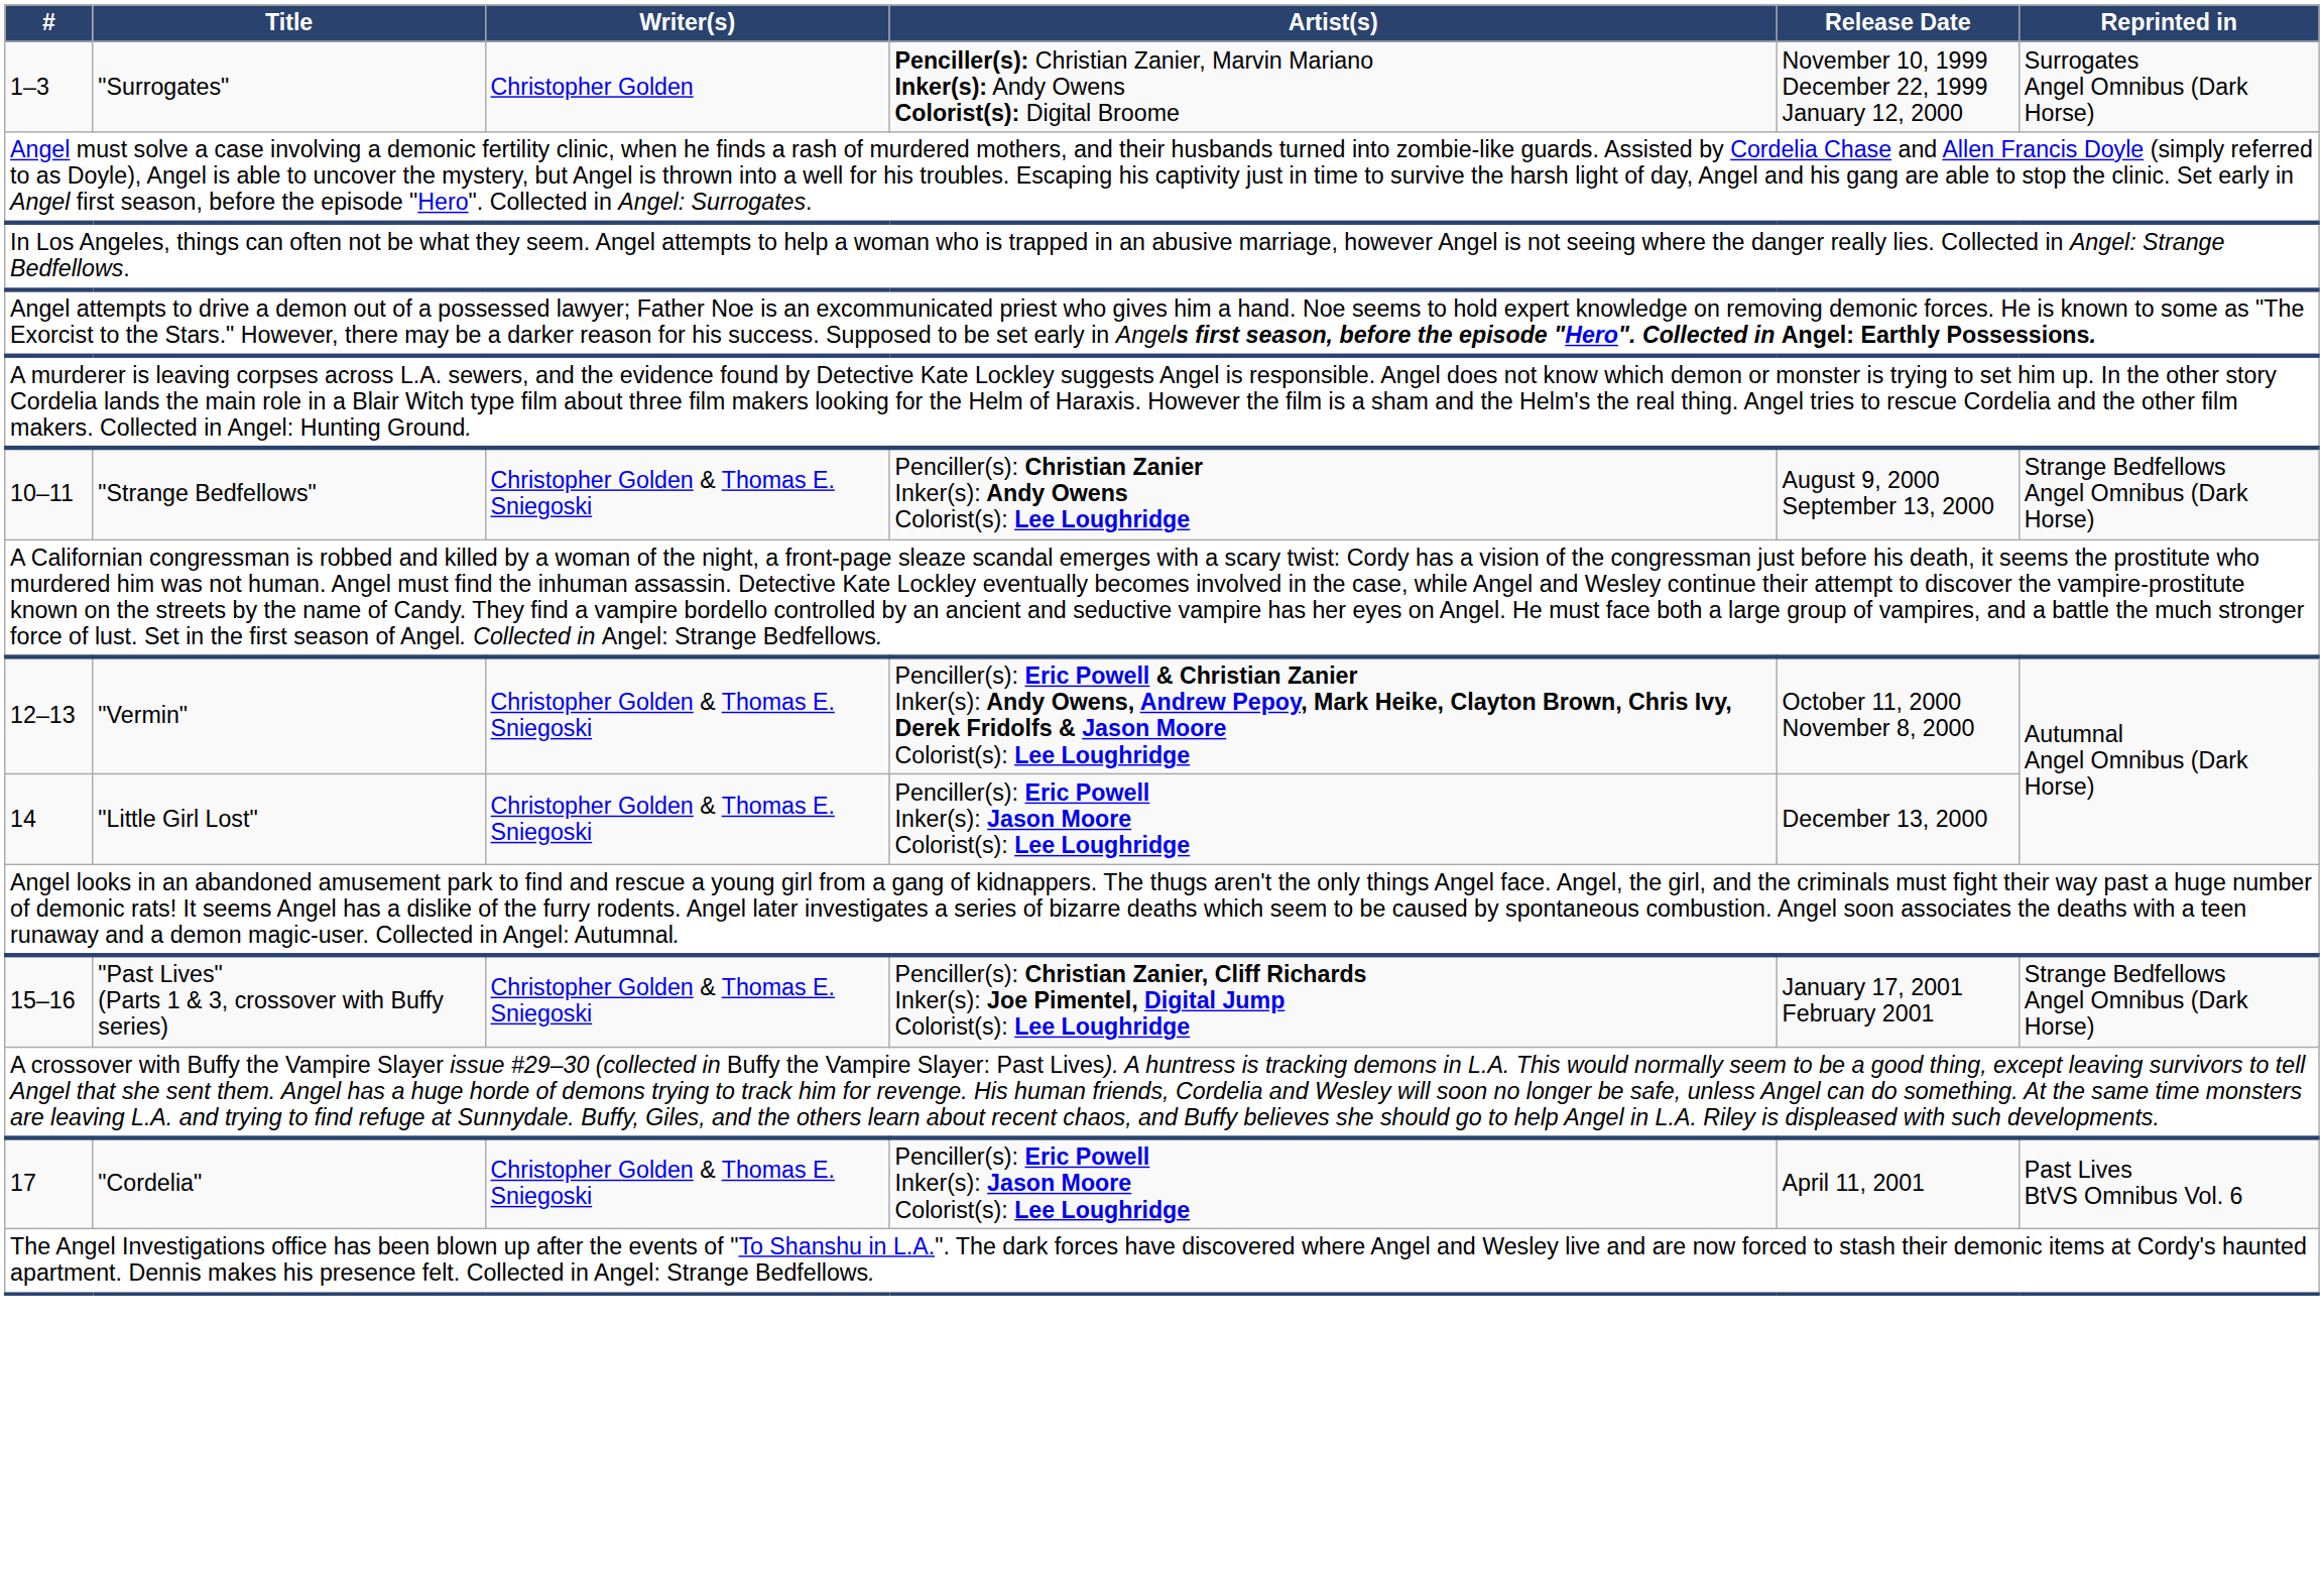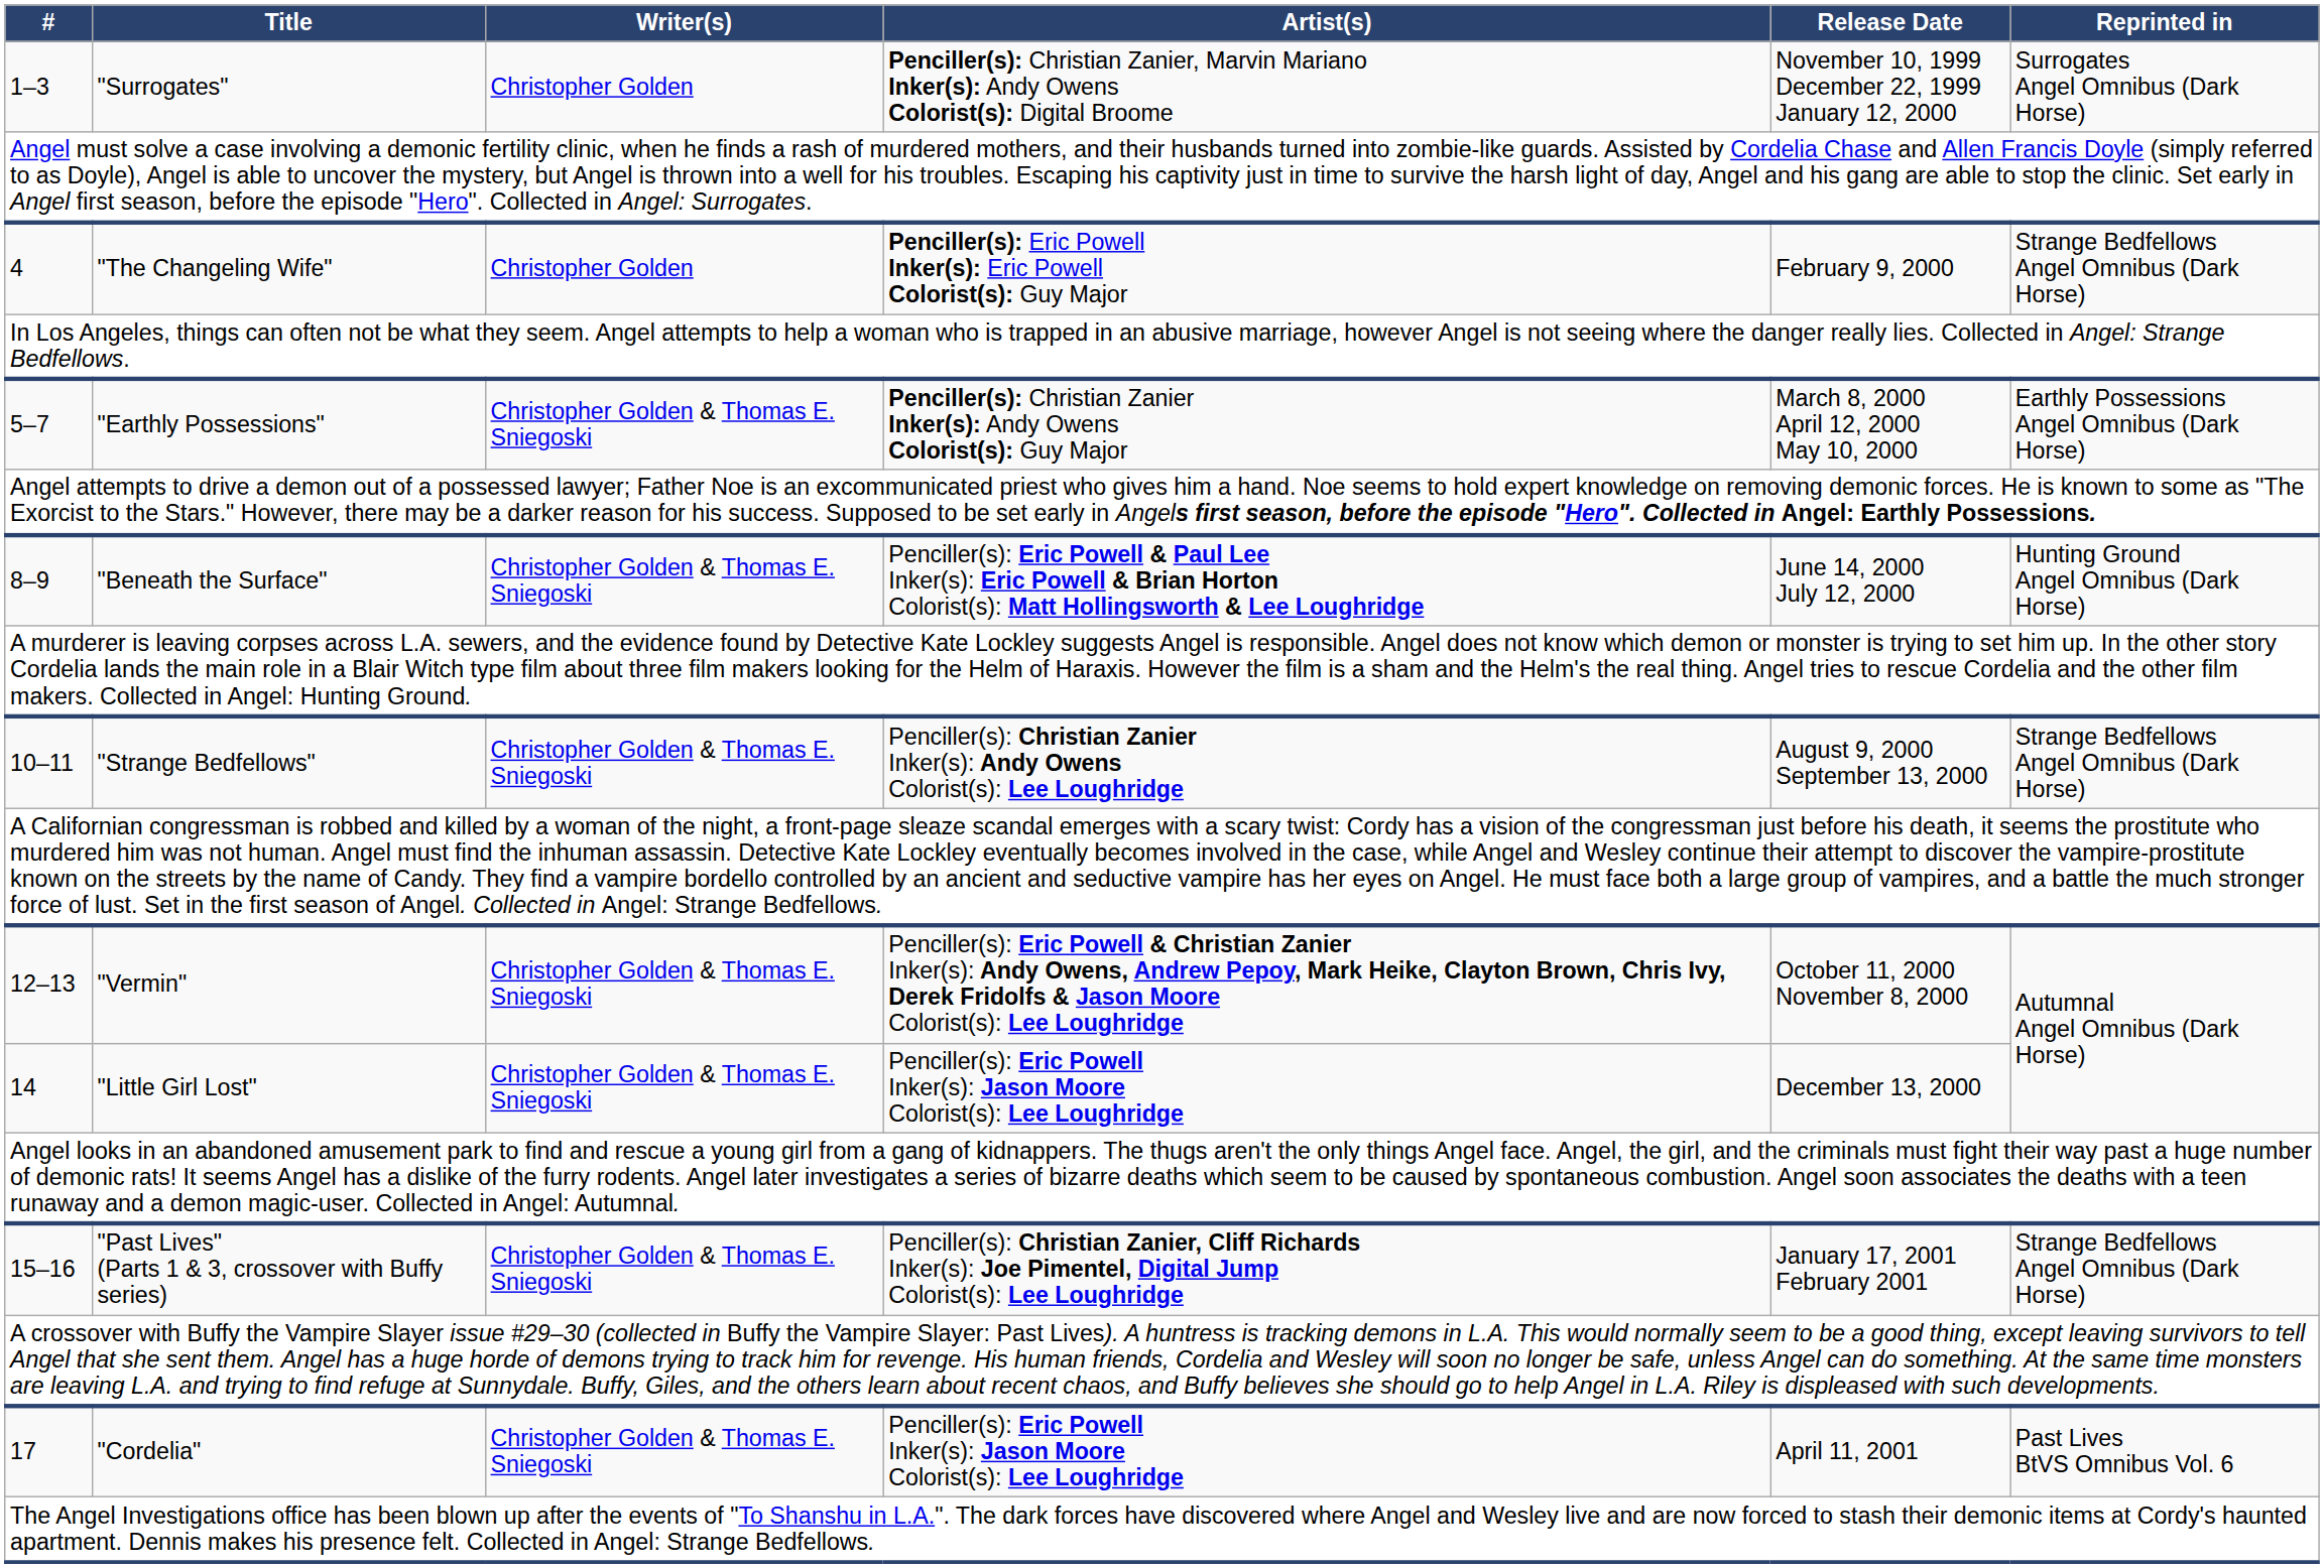 <table style="width: 100%;" class="wikitable">
 <tr>
 <th style="background: #2A426E; color: white;">#</th>
 <th style="background: #2A426E; color: white;">Title</th>
 <th style="background: #2A426E; color: white;">Writer(s)</th>
 <th style="background: #2A426E; color: white;">Artist(s)</th>
 <th style="background: #2A426E; color: white;">Release Date</th>
 <th style="background: #2A426E; color: white;">Reprinted in</th>
 </tr>
 <tr>
 <td>1–3</td>
 <td>"Surrogates"</td>
 <td><a href='#'>Christopher Golden</a></td>
 <td><strong>Penciller(s):</strong> Christian Zanier, Marvin Mariano<br><strong>Inker(s):</strong> Andy Owens<br><strong>Colorist(s):</strong> Digital Broome</td>
 <td>November 10, 1999<br>December 22, 1999<br>January 12, 2000</td>
 <td>Surrogates<br>Angel Omnibus (Dark Horse)</td>
 </tr>
 <tr>
 <td style="text-align:left; font-weight:normal; background:#fff; border-bottom:3px solid #2a426e;" colspan="6"><a href='#'>Angel</a> must solve a case involving a demonic fertility clinic, when he finds a rash of murdered mothers, and their husbands turned into zombie-like guards. Assisted by <a href='#'>Cordelia Chase</a> and <a href='#'>Allen Francis Doyle</a> (simply referred to as Doyle), Angel is able to uncover the mystery, but Angel is thrown into a well for his troubles. Escaping his captivity just in time to survive the harsh light of day, Angel and his gang are able to stop the clinic. Set early in <em>Angel</em> first season, before the episode "<a href='#'>Hero</a>". Collected in <em>Angel: Surrogates</em>.</td>
 </tr>
 <tr>
+<td>4</td>
+<td>"The Changeling Wife"</td>
+<td><a href='#'>Christopher Golden</a></td>
+<td><strong>Penciller(s):</strong> <a href='#'>Eric Powell</a><br><strong>Inker(s):</strong> <a href='#'>Eric Powell</a><br><strong>Colorist(s):</strong> Guy Major</td>
+<td>February 9, 2000</td>
+<td>Strange Bedfellows<br>Angel Omnibus (Dark Horse)</td>
+</tr>
+<tr>
 <td style="text-align:left; font-weight:normal; background:#fff; border-bottom:3px solid #2a426e;" colspan="6">In Los Angeles, things can often not be what they seem. Angel attempts to help a woman who is trapped in an abusive marriage, however Angel is not seeing where the danger really lies. Collected in <em>Angel: Strange Bedfellows</em>.</td>
 </tr>
 <tr>
+<td>5–7</td>
+<td>"Earthly Possessions"</td>
+<td><a href='#'>Christopher Golden</a> & <a href='#'>Thomas E. Sniegoski</a></td>
+<td><strong>Penciller(s):</strong> Christian Zanier<br><strong>Inker(s):</strong> Andy Owens<br><strong>Colorist(s):</strong> Guy Major</td>
+<td>March 8, 2000<br>April 12, 2000<br>May 10, 2000</td>
+<td>Earthly Possessions<br>Angel Omnibus (Dark Horse)</td>
+</tr>
+<tr>
 <td style="text-align:left; font-weight:normal; background:#fff; border-bottom:3px solid #2a426e;" colspan="6">Angel attempts to drive a demon out of a possessed lawyer; Father Noe is an excommunicated priest who gives him a hand. Noe seems to hold expert knowledge on removing demonic forces. He is known to some as "The Exorcist to the Stars." However, there may be a darker reason for his success. Supposed to be set early in <em>Angel<strong>s first season, before the episode "<a href='#'>Hero</a>". Collected in </em>Angel: Earthly Possessions<em>.</td>
+</tr>
+<tr>
+<td>8–9</td>
+<td>"Beneath the Surface"</td>
+<td><a href='#'>Christopher Golden</a> & <a href='#'>Thomas E. Sniegoski</a></td>
+<td></strong>Penciller(s):<strong> <a href='#'>Eric Powell</a> & <a href='#'>Paul Lee</a><br></strong>Inker(s):<strong> <a href='#'>Eric Powell</a> & Brian Horton<br></strong>Colorist(s):<strong> <a href='#'>Matt Hollingsworth</a> & <a href='#'>Lee Loughridge</a></td>
+<td>June 14, 2000<br>July 12, 2000</td>
+<td>Hunting Ground<br>Angel Omnibus (Dark Horse)</td>
 </tr>
 <tr>
 <td style="text-align:left; font-weight:normal; background:#fff; border-bottom:3px solid #2a426e;" colspan="6">A murderer is leaving corpses across L.A. sewers, and the evidence found by Detective Kate Lockley suggests Angel is responsible. Angel does not know which demon or monster is trying to set him up. In the other story Cordelia lands the main role in a Blair Witch type film about three film makers looking for the Helm of Haraxis. However the film is a sham and the Helm's the real thing. Angel tries to rescue Cordelia and the other film makers. Collected in </em>Angel: Hunting Ground<em>.</td>
 </tr>
 <tr>
 <td>10–11</td>
 <td>"Strange Bedfellows"</td>
 <td><a href='#'>Christopher Golden</a> & <a href='#'>Thomas E. Sniegoski</a></td>
 <td></strong>Penciller(s):<strong> Christian Zanier<br></strong>Inker(s):<strong> Andy Owens<br></strong>Colorist(s):<strong> <a href='#'>Lee Loughridge</a></td>
 <td>August 9, 2000<br>September 13, 2000</td>
 <td>Strange Bedfellows<br>Angel Omnibus (Dark Horse)</td>
 </tr>
 <tr>
 <td style="text-align:left; font-weight:normal; background:#fff; border-bottom:3px solid #2a426e;" colspan="6">A Californian congressman is robbed and killed by a woman of the night, a front-page sleaze scandal emerges with a scary twist: Cordy has a vision of the congressman just before his death, it seems the prostitute who murdered him was not human. Angel must find the inhuman assassin. Detective Kate Lockley eventually becomes involved in the case, while Angel and Wesley continue their attempt to discover the vampire-prostitute known on the streets by the name of Candy. They find a vampire bordello controlled by an ancient and seductive vampire has her eyes on Angel. He must face both a large group of vampires, and a battle the much stronger force of lust. Set in the first season of </em>Angel<em>. Collected in </em>Angel: Strange Bedfellows<em>.</td>
 </tr>
 <tr>
 <td>12–13</td>
 <td>"Vermin"</td>
 <td><a href='#'>Christopher Golden</a> & <a href='#'>Thomas E. Sniegoski</a></td>
 <td></strong>Penciller(s):<strong> <a href='#'>Eric Powell</a> & Christian Zanier<br></strong>Inker(s):<strong> Andy Owens, <a href='#'>Andrew Pepoy</a>, Mark Heike, Clayton Brown, Chris Ivy, Derek Fridolfs & <a href='#'>Jason Moore</a><br></strong>Colorist(s):<strong> <a href='#'>Lee Loughridge</a></td>
 <td>October 11, 2000<br>November 8, 2000</td>
 <td rowspan="2">Autumnal<br>Angel Omnibus (Dark Horse)</td>
 </tr>
 <tr>
 <td>14</td>
 <td>"Little Girl Lost"</td>
 <td><a href='#'>Christopher Golden</a> & <a href='#'>Thomas E. Sniegoski</a></td>
 <td></strong>Penciller(s):<strong> <a href='#'>Eric Powell</a><br></strong>Inker(s):<strong> <a href='#'>Jason Moore</a><br></strong>Colorist(s):<strong> <a href='#'>Lee Loughridge</a></td>
 <td>December 13, 2000</td>
 </tr>
 <tr>
 <td style="text-align:left; font-weight:normal; background:#fff; border-bottom:3px solid #2a426e;" colspan="6">Angel looks in an abandoned amusement park to find and rescue a young girl from a gang of kidnappers. The thugs aren't the only things Angel face. Angel, the girl, and the criminals must fight their way past a huge number of demonic rats! It seems Angel has a dislike of the furry rodents. Angel later investigates a series of bizarre deaths which seem to be caused by spontaneous combustion. Angel soon associates the deaths with a teen runaway and a demon magic-user. Collected in </em>Angel: Autumnal<em>.</td>
 </tr>
 <tr>
 <td>15–16</td>
 <td>"Past Lives"<br>(Parts 1 & 3, crossover with Buffy series)</td>
 <td><a href='#'>Christopher Golden</a> & <a href='#'>Thomas E. Sniegoski</a></td>
 <td></strong>Penciller(s):<strong> Christian Zanier, Cliff Richards<br></strong>Inker(s):<strong> Joe Pimentel, <a href='#'>Digital Jump</a><br></strong>Colorist(s):<strong> <a href='#'>Lee Loughridge</a></td>
 <td>January 17, 2001<br>February 2001</td>
 <td>Strange Bedfellows<br>Angel Omnibus (Dark Horse)</td>
 </tr>
 <tr>
 <td style="text-align:left; font-weight:normal; background:#fff; border-bottom:3px solid #2a426e;" colspan="6">A crossover with </em>Buffy the Vampire Slayer<em> issue #29–30 (collected in </em>Buffy the Vampire Slayer: Past Lives<em>). A huntress is tracking demons in L.A. This would normally seem to be a good thing, except leaving survivors to tell Angel that she sent them. Angel has a huge horde of demons trying to track him for revenge. His human friends, Cordelia and Wesley will soon no longer be safe, unless Angel can do something. At the same time monsters are leaving L.A. and trying to find refuge at Sunnydale. Buffy, Giles, and the others learn about recent chaos, and Buffy believes she should go to help Angel in L.A. Riley is displeased with such developments.</td>
 </tr>
 <tr>
 <td>17</td>
 <td>"Cordelia"</td>
 <td><a href='#'>Christopher Golden</a> & <a href='#'>Thomas E. Sniegoski</a></td>
 <td></strong>Penciller(s):<strong> <a href='#'>Eric Powell</a><br></strong>Inker(s):<strong> <a href='#'>Jason Moore</a><br></strong>Colorist(s):<strong> <a href='#'>Lee Loughridge</a></td>
 <td>April 11, 2001</td>
 <td></em>Past Lives<em><br></em>BtVS Omnibus Vol. 6<em></td>
 </tr>
 <tr>
 <td style="text-align:left; font-weight:normal; background:#fff; border-bottom:3px solid #2a426e;" colspan="6">The Angel Investigations office has been blown up after the events of "<a href='#'>To Shanshu in L.A.</a>". The dark forces have discovered where Angel and Wesley live and are now forced to stash their demonic items at Cordy's haunted apartment. Dennis makes his presence felt. Collected in </em>Angel: Strange Bedfellows<em>.</td>
 </tr>
 </table>
